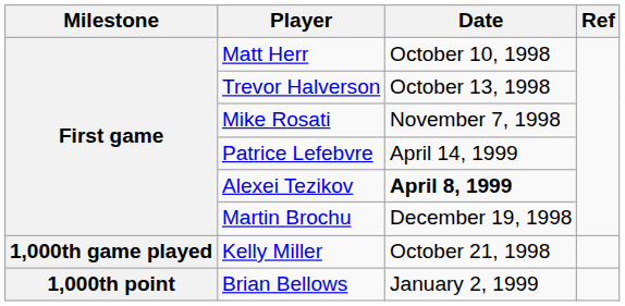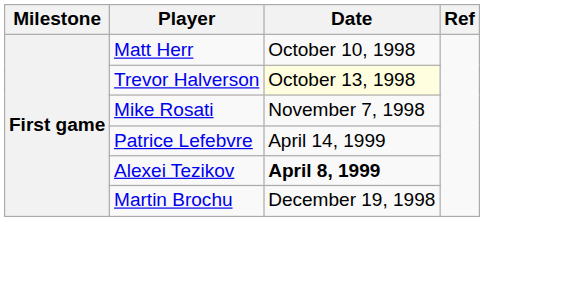 <table class="wikitable">
 <tr>
 <th scope="col">Milestone</th>
 <th scope="col">Player</th>
 <th scope="col">Date</th>
 <th scope="col">Ref</th>
 </tr>
 <tr>
 <th rowspan=6>First game</th>
 <td><a href='#'>Matt Herr</a></td>
 <td>October 10, 1998</td>
 <td rowspan=6></td>
 </tr>
 <tr>
 <td><a href='#'>Trevor Halverson</a></td>
-<td>October 13, 1998</td>
+<td style="background: lightyellow;">October 13, 1998</td>
 </tr>
 <tr>
 <td><a href='#'>Mike Rosati</a></td>
 <td>November 7, 1998</td>
 </tr>
 <tr>
 <td><a href='#'>Patrice Lefebvre</a></td>
 <td>April 14, 1999</td>
 </tr>
 <tr>
 <td><a href='#'>Alexei Tezikov</a></td>
 <td><strong>April 8, 1999</strong></td>
 </tr>
 <tr>
 <td><a href='#'>Martin Brochu</a></td>
 <td>December 19, 1998</td>
 </tr>
-<tr>
-<th>1,000th game played</th>
-<td><a href='#'>Kelly Miller</a></td>
-<td>October 21, 1998</td>
-<td></td>
-</tr>
-<tr>
-<th>1,000th point</th>
-<td><a href='#'>Brian Bellows</a></td>
-<td>January 2, 1999</td>
-<td></td>
-</tr>
 </table>
